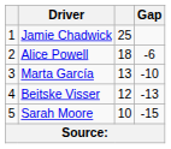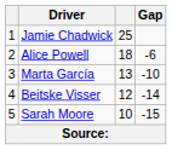 <table class="wikitable" style="font-size: 90%;">
 <tr>
 <th></th>
 <th>Driver</th>
 <th></th>
 <th>Gap</th>
 </tr>
 <tr>
 <td align="center">1</td>
 <td> <a href='#'>Jamie Chadwick</a></td>
 <td align="center">25</td>
 <td align="center"></td>
 </tr>
 <tr>
 <td align="center">2</td>
 <td> <a href='#'>Alice Powell</a></td>
 <td align="center">18</td>
 <td align="center">-6</td>
 </tr>
 <tr>
 <td align="center">3</td>
 <td> <a href='#'>Marta García</a></td>
 <td align="center">13</td>
 <td align="center">-10</td>
 </tr>
 <tr>
 <td align="center">4</td>
 <td> <a href='#'>Beitske Visser</a></td>
 <td align="center">12</td>
-<td align="center">-13</td>
+<td align="center">-14</td>
 </tr>
 <tr>
 <td align="center">5</td>
 <td> <a href='#'>Sarah Moore</a></td>
 <td align="center">10</td>
 <td align="center">-15</td>
 </tr>
 <tr>
 <th colspan=4>Source:</th>
 </tr>
 </table>
